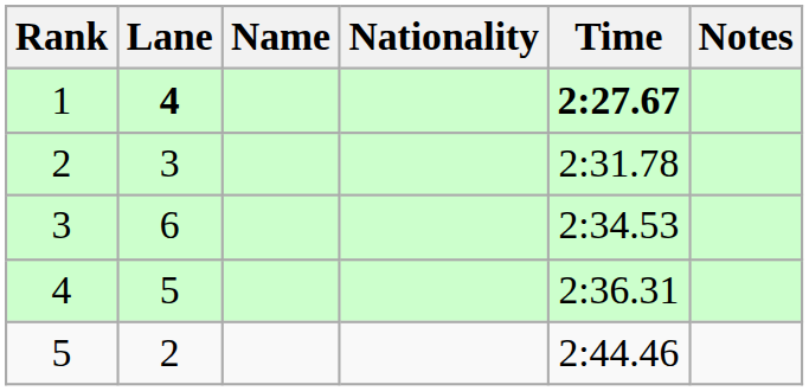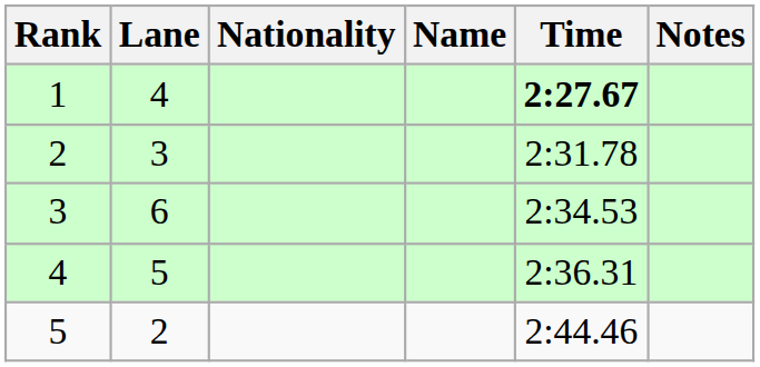 <table class="wikitable sortable" style="text-align:center">
 <tr>
 <th>Rank</th>
 <th>Lane</th>
+<th>Nationality</th>
 <th>Name</th>
-<th>Nationality</th>
 <th>Time</th>
 <th>Notes</th>
 </tr>
 <tr bgcolor=ccffcc>
 <td>1</td>
-<td><strong>4</strong></td>
+<td>4</td>
 <td align=left></td>
 <td align=left></td>
 <td><strong>2:27.67</strong></td>
 <td><strong></strong></td>
 </tr>
 <tr bgcolor=ccffcc>
 <td>2</td>
 <td>3</td>
 <td align=left></td>
 <td align=left></td>
 <td>2:31.78</td>
 <td><strong></strong></td>
 </tr>
 <tr bgcolor=ccffcc>
 <td>3</td>
 <td>6</td>
 <td align=left></td>
 <td align=left></td>
 <td>2:34.53</td>
 <td><strong></strong></td>
 </tr>
 <tr bgcolor=ccffcc>
 <td>4</td>
 <td>5</td>
 <td align=left></td>
 <td align=left></td>
 <td>2:36.31</td>
 <td><strong></strong></td>
 </tr>
 <tr>
 <td>5</td>
 <td>2</td>
 <td align=left></td>
 <td align=left></td>
 <td>2:44.46</td>
 <td></td>
 </tr>
 </table>
